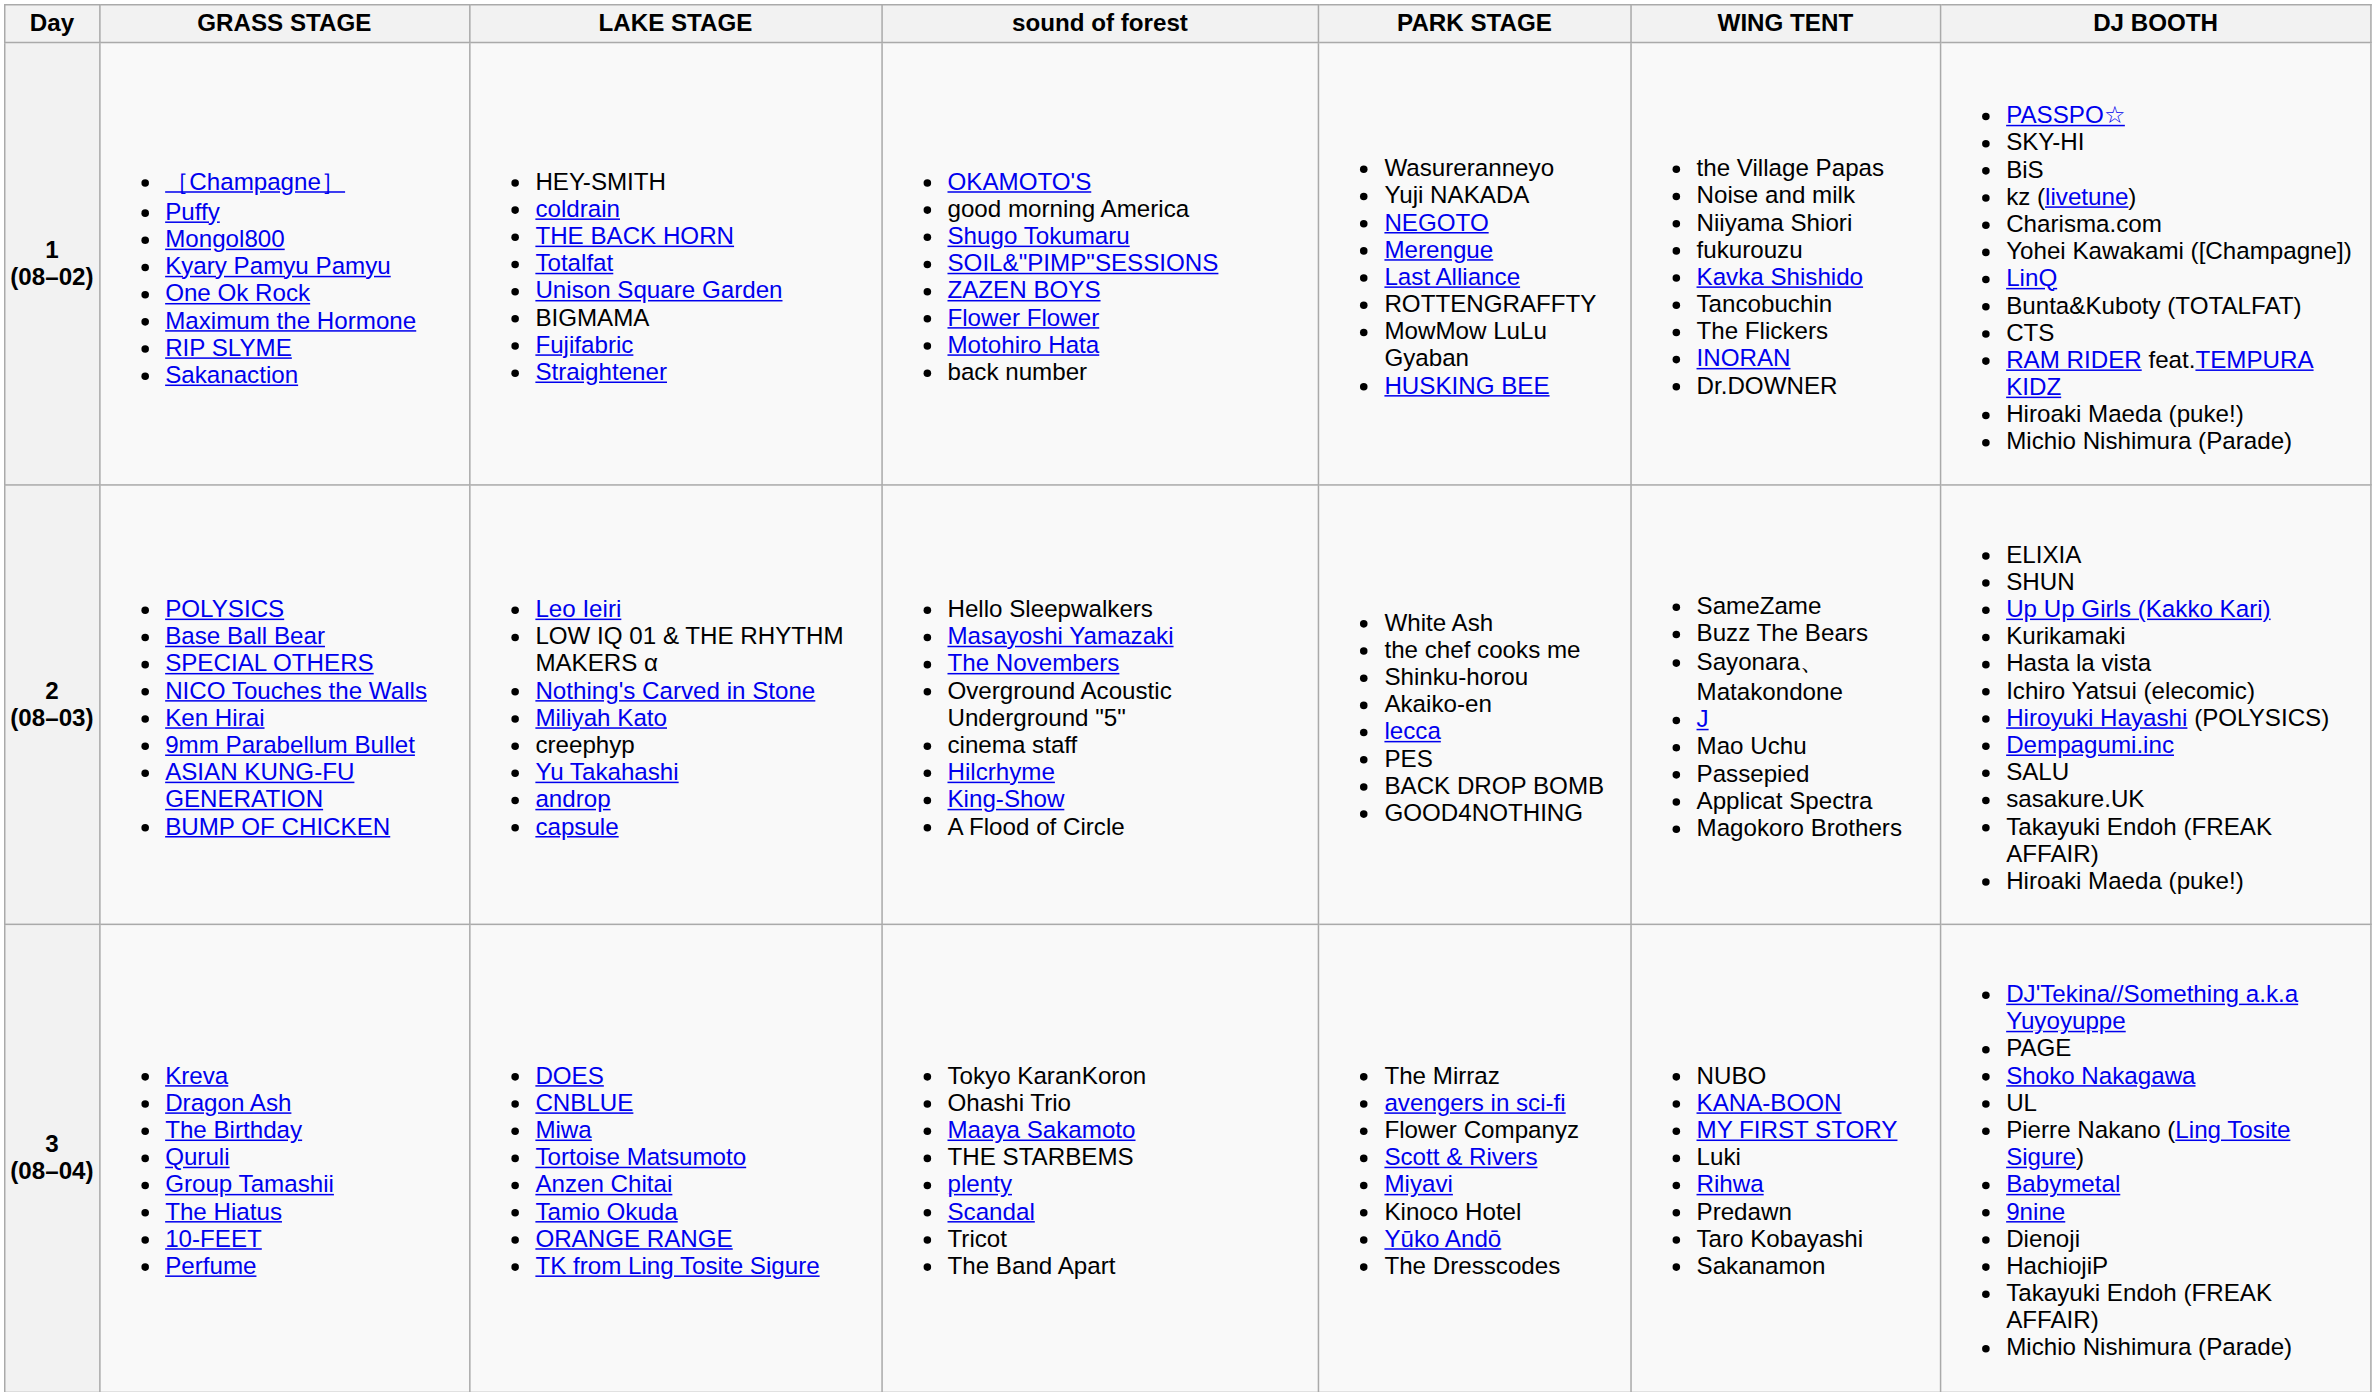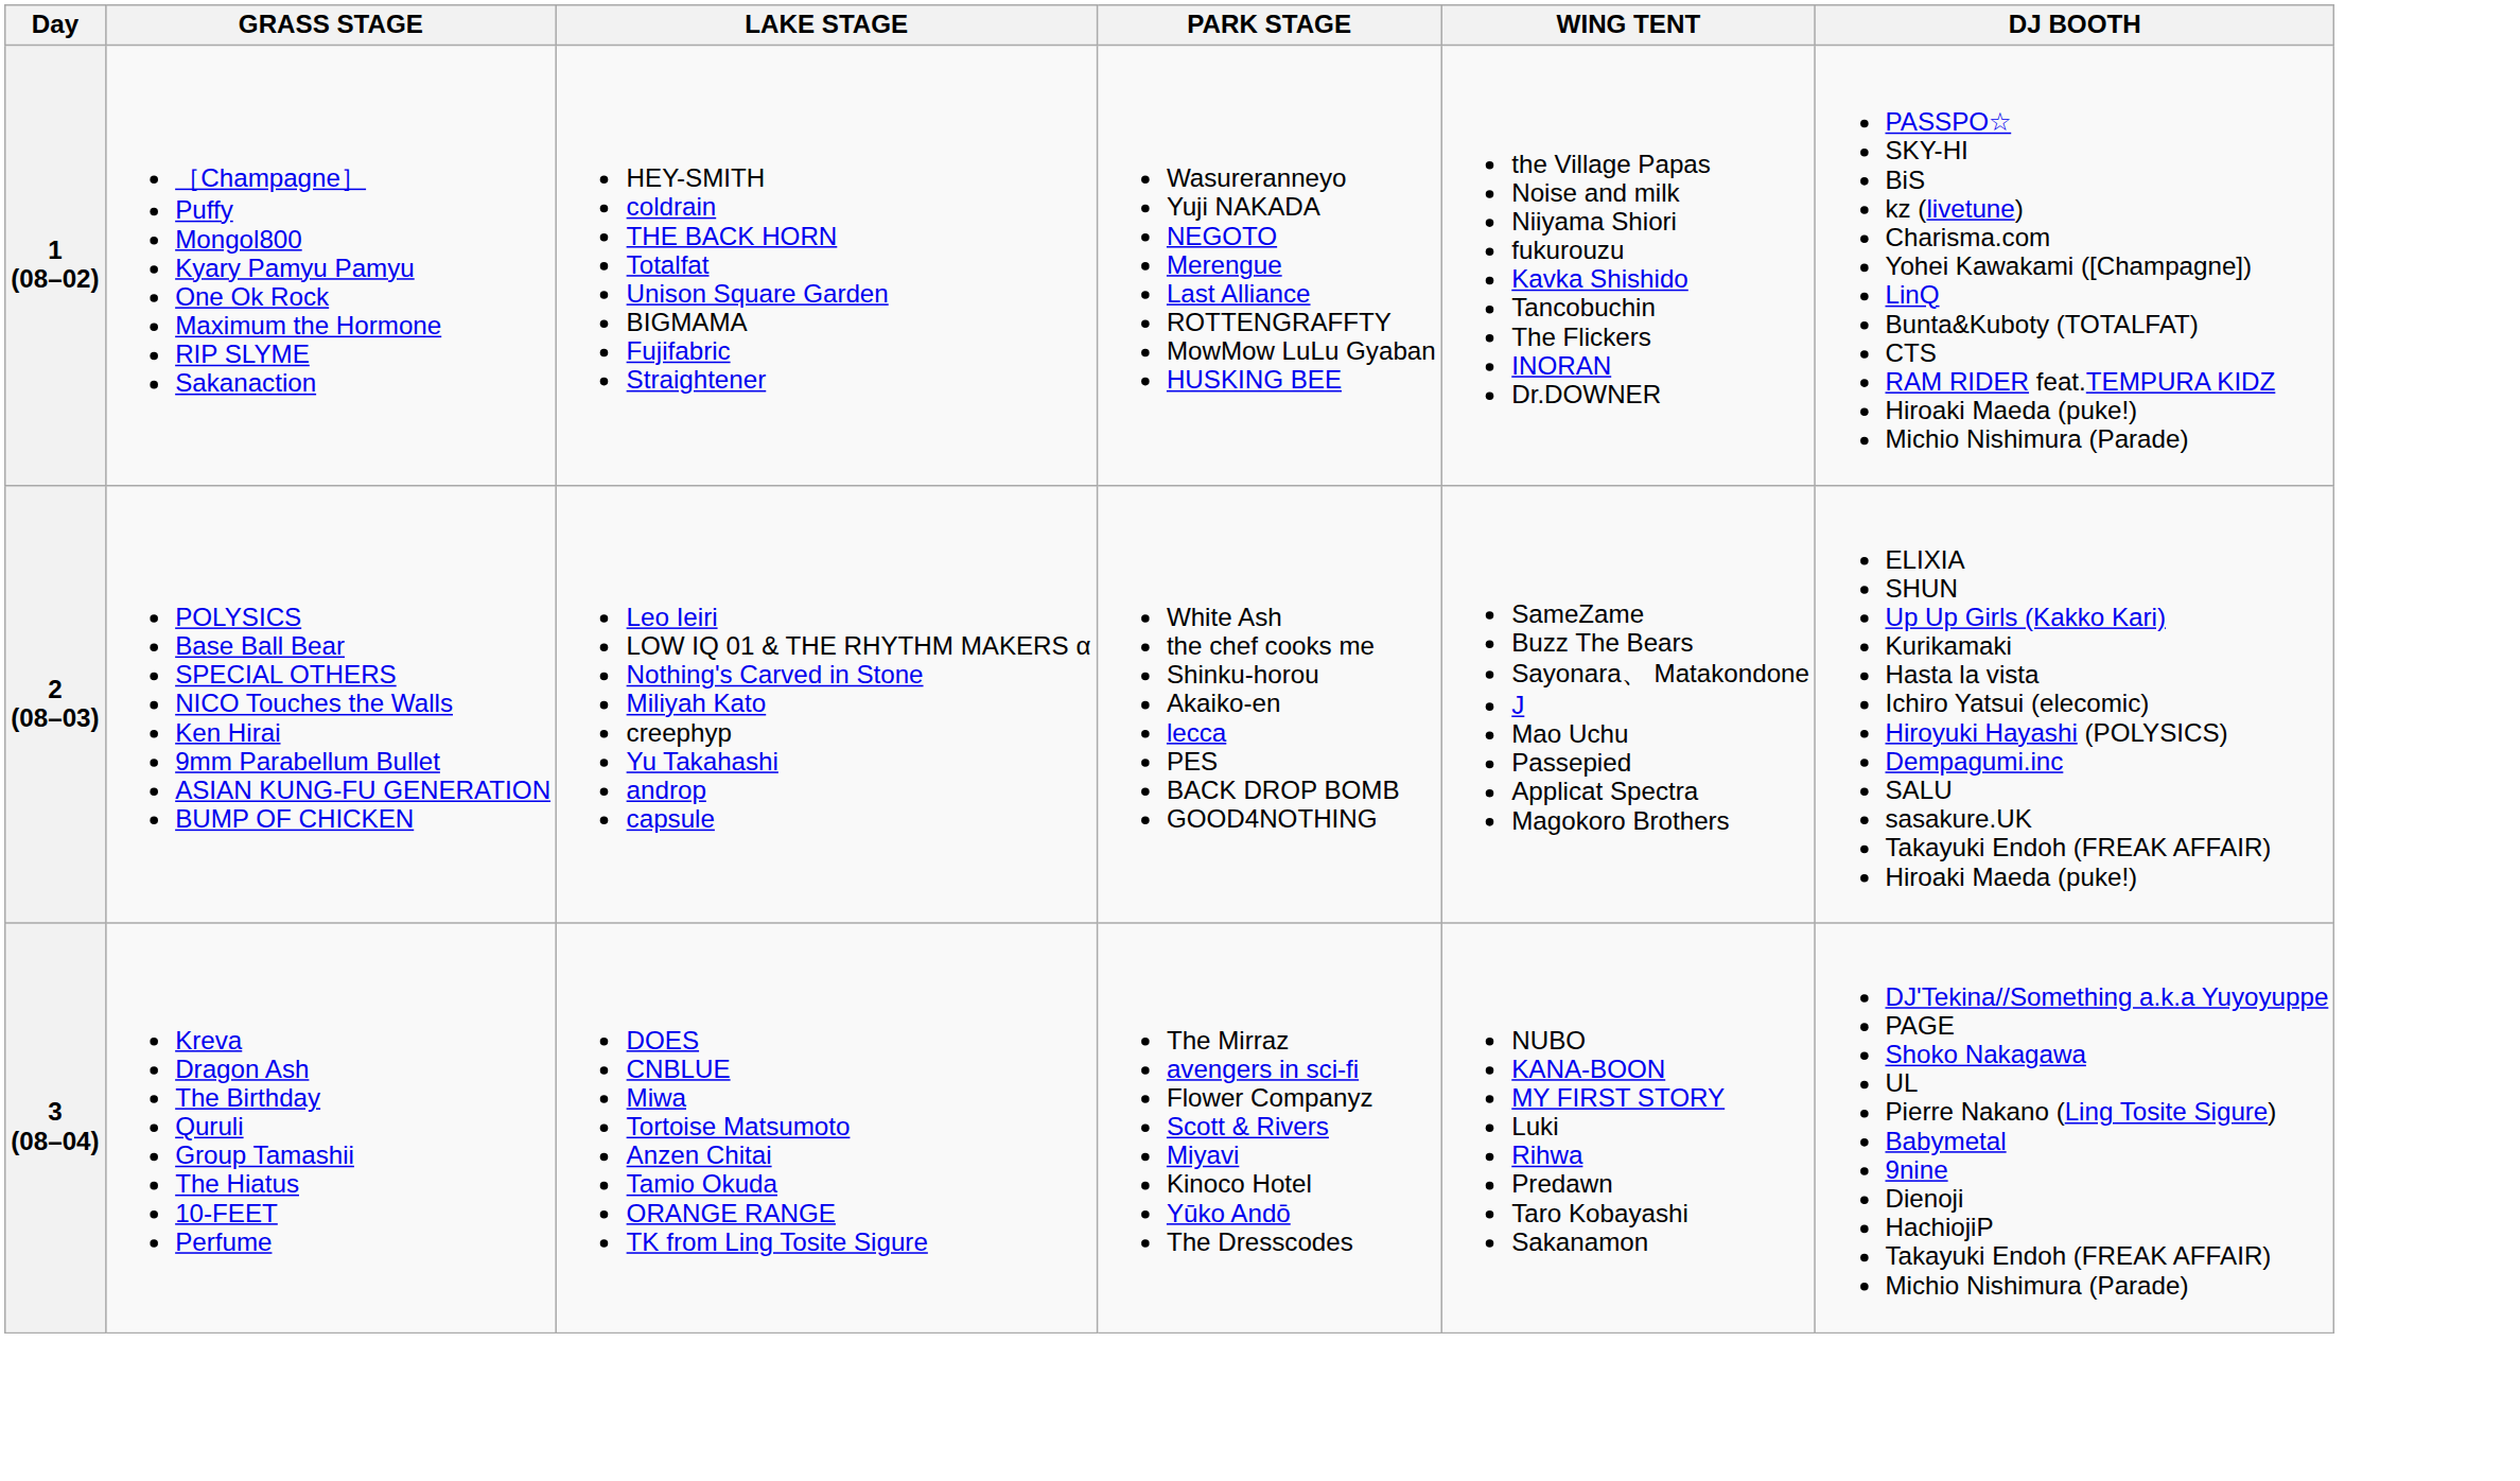 <table class="wikitable">
 <tr>
 <th>Day</th>
 <th>GRASS STAGE</th>
 <th>LAKE STAGE</th>
-<th>sound of forest</th>
 <th>PARK STAGE</th>
 <th>WING TENT</th>
 <th>DJ BOOTH</th>
 </tr>
 <tr>
 <th style="white-space:nowrap">1<br>(08–02)</th>
 <td><br><ul><li><a href='#'>［Champagne］</a></li><li><a href='#'>Puffy</a></li><li><a href='#'>Mongol800</a></li><li><a href='#'>Kyary Pamyu Pamyu</a></li><li><a href='#'>One Ok Rock</a></li><li><a href='#'>Maximum the Hormone</a></li><li><a href='#'>RIP SLYME</a></li><li><a href='#'>Sakanaction</a></li></ul></td>
 <td><br><ul><li>HEY-SMITH</li><li><a href='#'>coldrain</a></li><li><a href='#'>THE BACK HORN</a></li><li><a href='#'>Totalfat</a></li><li><a href='#'>Unison Square Garden</a></li><li>BIGMAMA</li><li><a href='#'>Fujifabric</a></li><li><a href='#'>Straightener</a></li></ul></td>
-<td><br><ul><li><a href='#'>OKAMOTO'S</a></li><li>good morning America</li><li><a href='#'>Shugo Tokumaru</a></li><li><a href='#'>SOIL&"PIMP"SESSIONS</a></li><li><a href='#'>ZAZEN BOYS</a></li><li><a href='#'>Flower Flower</a></li><li><a href='#'>Motohiro Hata</a></li><li>back number</li></ul></td>
 <td><br><ul><li>Wasureranneyo</li><li>Yuji NAKADA</li><li><a href='#'>NEGOTO</a></li><li><a href='#'>Merengue</a></li><li><a href='#'>Last Alliance</a></li><li>ROTTENGRAFFTY</li><li>MowMow LuLu Gyaban</li><li><a href='#'>HUSKING BEE</a></li></ul></td>
 <td><br><ul><li>the Village Papas</li><li>Noise and milk</li><li>Niiyama Shiori</li><li>fukurouzu</li><li><a href='#'>Kavka Shishido</a></li><li>Tancobuchin</li><li>The Flickers</li><li><a href='#'>INORAN</a></li><li>Dr.DOWNER</li></ul></td>
 <td><br><ul><li><a href='#'>PASSPO☆</a></li><li>SKY-HI</li><li>BiS</li><li>kz (<a href='#'>livetune</a>)</li><li>Charisma.com</li><li>Yohei Kawakami ([Champagne])</li><li><a href='#'>LinQ</a></li><li>Bunta&Kuboty (TOTALFAT)</li><li>CTS</li><li><a href='#'>RAM RIDER</a> feat.<a href='#'>TEMPURA KIDZ</a></li><li>Hiroaki Maeda (puke!)</li><li>Michio Nishimura (Parade)</li></ul></td>
 </tr>
 <tr>
 <th>2<br>(08–03)</th>
 <td><br><ul><li><a href='#'>POLYSICS</a></li><li><a href='#'>Base Ball Bear</a></li><li><a href='#'>SPECIAL OTHERS</a></li><li><a href='#'>NICO Touches the Walls</a></li><li><a href='#'>Ken Hirai</a></li><li><a href='#'>9mm Parabellum Bullet</a></li><li><a href='#'>ASIAN KUNG-FU GENERATION</a></li><li><a href='#'>BUMP OF CHICKEN</a></li></ul></td>
 <td><br><ul><li><a href='#'>Leo Ieiri</a></li><li>LOW IQ 01 & THE RHYTHM MAKERS α</li><li><a href='#'>Nothing's Carved in Stone</a></li><li><a href='#'>Miliyah Kato</a></li><li>creephyp</li><li><a href='#'>Yu Takahashi</a></li><li><a href='#'>androp</a></li><li><a href='#'>capsule</a></li></ul></td>
-<td><br><ul><li>Hello Sleepwalkers</li><li><a href='#'>Masayoshi Yamazaki</a></li><li><a href='#'>The Novembers</a></li><li>Overground Acoustic Underground "5"</li><li>cinema staff</li><li><a href='#'>Hilcrhyme</a></li><li><a href='#'>King-Show</a></li><li>A Flood of Circle</li></ul></td>
 <td><br><ul><li>White Ash</li><li>the chef cooks me</li><li>Shinku-horou</li><li>Akaiko-en</li><li><a href='#'>lecca</a></li><li>PES</li><li>BACK DROP BOMB</li><li>GOOD4NOTHING</li></ul></td>
 <td><br><ul><li>SameZame</li><li>Buzz The Bears</li><li>Sayonara、 Matakondone</li><li><a href='#'>J</a></li><li>Mao Uchu</li><li>Passepied</li><li>Applicat Spectra</li><li>Magokoro Brothers</li></ul></td>
 <td><br><ul><li>ELIXIA</li><li>SHUN</li><li><a href='#'>Up Up Girls (Kakko Kari)</a></li><li>Kurikamaki</li><li>Hasta la vista</li><li>Ichiro Yatsui (elecomic)</li><li><a href='#'>Hiroyuki Hayashi</a> (POLYSICS)</li><li><a href='#'>Dempagumi.inc</a></li><li>SALU</li><li>sasakure.UK</li><li>Takayuki Endoh (FREAK AFFAIR)</li><li>Hiroaki Maeda (puke!)</li></ul></td>
 </tr>
 <tr>
 <th>3<br>(08–04)</th>
 <td><br><ul><li><a href='#'>Kreva</a></li><li><a href='#'>Dragon Ash</a></li><li><a href='#'>The Birthday</a></li><li><a href='#'>Quruli</a></li><li><a href='#'>Group Tamashii</a></li><li><a href='#'>The Hiatus</a></li><li><a href='#'>10-FEET</a></li><li><a href='#'>Perfume</a></li></ul></td>
 <td><br><ul><li><a href='#'>DOES</a></li><li><a href='#'>CNBLUE</a></li><li><a href='#'>Miwa</a></li><li><a href='#'>Tortoise Matsumoto</a></li><li><a href='#'>Anzen Chitai</a></li><li><a href='#'>Tamio Okuda</a></li><li><a href='#'>ORANGE RANGE</a></li><li><a href='#'>TK from Ling Tosite Sigure</a></li></ul></td>
-<td><br><ul><li>Tokyo KaranKoron</li><li>Ohashi Trio</li><li><a href='#'>Maaya Sakamoto</a></li><li>THE STARBEMS</li><li><a href='#'>plenty</a></li><li><a href='#'>Scandal</a></li><li>Tricot</li><li>The Band Apart</li></ul></td>
 <td><br><ul><li>The Mirraz</li><li><a href='#'>avengers in sci-fi</a></li><li>Flower Companyz</li><li><a href='#'>Scott & Rivers</a></li><li><a href='#'>Miyavi</a></li><li>Kinoco Hotel</li><li><a href='#'>Yūko Andō</a></li><li>The Dresscodes</li></ul></td>
 <td><br><ul><li>NUBO</li><li><a href='#'>KANA-BOON</a></li><li><a href='#'>MY FIRST STORY</a></li><li>Luki</li><li><a href='#'>Rihwa</a></li><li>Predawn</li><li>Taro Kobayashi</li><li>Sakanamon</li></ul></td>
 <td><br><ul><li><a href='#'>DJ'Tekina//Something a.k.a Yuyoyuppe</a></li><li>PAGE</li><li><a href='#'>Shoko Nakagawa</a></li><li>UL</li><li>Pierre Nakano (<a href='#'>Ling Tosite Sigure</a>)</li><li><a href='#'>Babymetal</a></li><li><a href='#'>9nine</a></li><li>Dienoji</li><li>HachiojiP</li><li>Takayuki Endoh (FREAK AFFAIR)</li><li>Michio Nishimura (Parade)</li></ul></td>
 </tr>
 </table>
